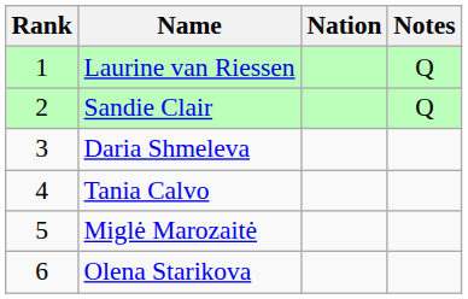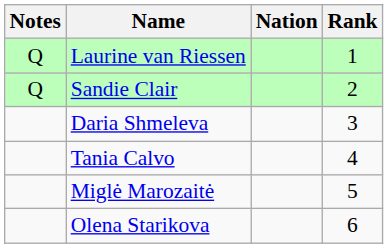 <table class="wikitable sortable" style="text-align:center">
 <tr>
-<th>Rank</th>
+<th>Notes</th>
 <th>Name</th>
 <th>Nation</th>
-<th>Notes</th>
+<th>Rank</th>
 </tr>
 <tr bgcolor=bbffbb>
-<td>1</td>
+<td>Q</td>
 <td align=left><a href='#'>Laurine van Riessen</a></td>
 <td align=left></td>
-<td>Q</td>
+<td>1</td>
 </tr>
 <tr bgcolor=bbffbb>
-<td>2</td>
+<td>Q</td>
 <td align=left><a href='#'>Sandie Clair</a></td>
 <td align=left></td>
-<td>Q</td>
+<td>2</td>
 </tr>
 <tr>
-<td>3</td>
+<td></td>
 <td align=left><a href='#'>Daria Shmeleva</a></td>
 <td align=left></td>
-<td></td>
+<td>3</td>
 </tr>
 <tr>
-<td>4</td>
+<td></td>
 <td align=left><a href='#'>Tania Calvo</a></td>
 <td align=left></td>
-<td></td>
+<td>4</td>
 </tr>
 <tr>
-<td>5</td>
+<td></td>
 <td align=left><a href='#'>Miglė Marozaitė</a></td>
 <td align=left></td>
-<td></td>
+<td>5</td>
 </tr>
 <tr>
-<td>6</td>
+<td></td>
 <td align=left><a href='#'>Olena Starikova</a></td>
 <td align=left></td>
-<td></td>
+<td>6</td>
 </tr>
 </table>
